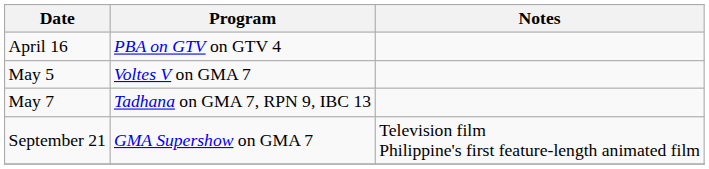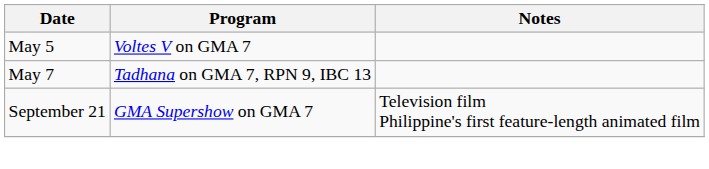 <table class="wikitable">
 <tr>
 <th>Date</th>
 <th>Program</th>
 <th>Notes</th>
-</tr>
-<tr>
-<td>April 16</td>
-<td><em><a href='#'>PBA on GTV</a></em> on GTV 4</td>
-<td></td>
 </tr>
 <tr>
 <td>May 5</td>
 <td><em><a href='#'>Voltes V</a></em> on GMA 7</td>
 <td></td>
 </tr>
 <tr>
 <td>May 7</td>
 <td><em><a href='#'>Tadhana</a></em> on GMA 7, RPN 9, IBC 13</td>
 <td></td>
 </tr>
 <tr>
 <td>September 21</td>
 <td><em><a href='#'>GMA Supershow</a></em> on GMA 7</td>
 <td>Television film<br>Philippine's first feature-length animated film</td>
 </tr>
 <tr>
 </tr>
 </table>
